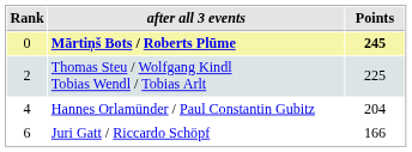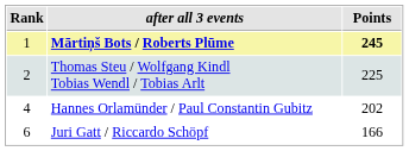 <table cellspacing="1" cellpadding="3" style="border:1px solid #AAAAAA;font-size:86%">
 <tr style="background-color: #E4E4E4;">
 <th style="border-bottom:1px solid #AAAAAA; width: 10px;">Rank</th>
 <th style="border-bottom:1px solid #AAAAAA; width: 275px;"><em>after all 3 events</em></th>
 <th style="border-bottom:1px solid #AAAAAA; width: 50px;">Points</th>
 </tr>
 <tr style="background:#f7f6a8;">
-<td align=center>0</td>
+<td align=center>1</td>
 <td><strong> <a href='#'>Mārtiņš Bots</a> / <a href='#'>Roberts Plūme</a></strong></td>
 <td align=center><strong>245</strong></td>
 </tr>
 <tr style="background:#dce5e5;">
 <td align=center>2</td>
 <td> <a href='#'>Thomas Steu</a> / <a href='#'>Wolfgang Kindl</a><br> <a href='#'>Tobias Wendl</a> / <a href='#'>Tobias Arlt</a></td>
 <td align=center>225</td>
 </tr>
 <tr>
 <td align=center>4</td>
 <td> <a href='#'>Hannes Orlamünder</a> / <a href='#'>Paul Constantin Gubitz</a></td>
-<td align=center>204</td>
+<td align=center>202</td>
 </tr>
 <tr>
 <td align=center>6</td>
 <td> <a href='#'>Juri Gatt</a> / <a href='#'>Riccardo Schöpf</a></td>
 <td align=center>166</td>
 </tr>
 </table>
